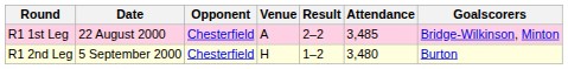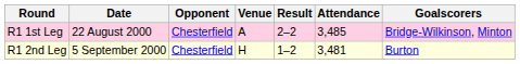 <table class="wikitable">
 <tr>
 <th>Round</th>
 <th>Date</th>
 <th>Opponent</th>
 <th>Venue</th>
 <th>Result</th>
 <th>Attendance</th>
 <th>Goalscorers</th>
 </tr>
 <tr style="background-color: #ffd0e3;">
 <td>R1 1st Leg</td>
 <td>22 August 2000</td>
 <td><a href='#'>Chesterfield</a></td>
 <td>A</td>
 <td>2–2</td>
 <td>3,485</td>
 <td><a href='#'>Bridge-Wilkinson</a>, <a href='#'>Minton</a></td>
 </tr>
 <tr style="background-color: #ffffdd;">
 <td>R1 2nd Leg</td>
 <td>5 September 2000</td>
 <td><a href='#'>Chesterfield</a></td>
 <td>H</td>
 <td>1–2</td>
-<td>3,480</td>
+<td>3,481</td>
 <td><a href='#'>Burton</a></td>
 </tr>
 </table>
